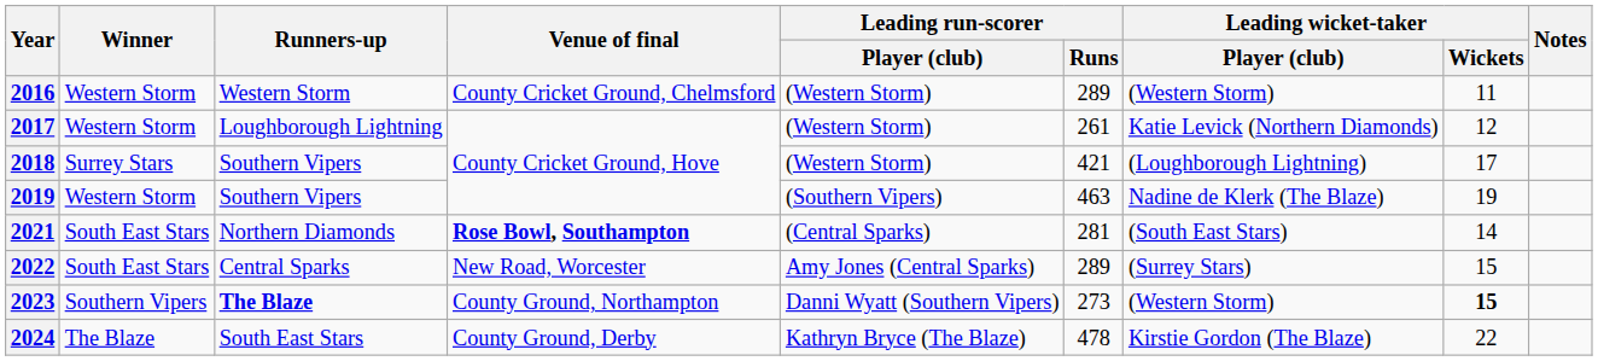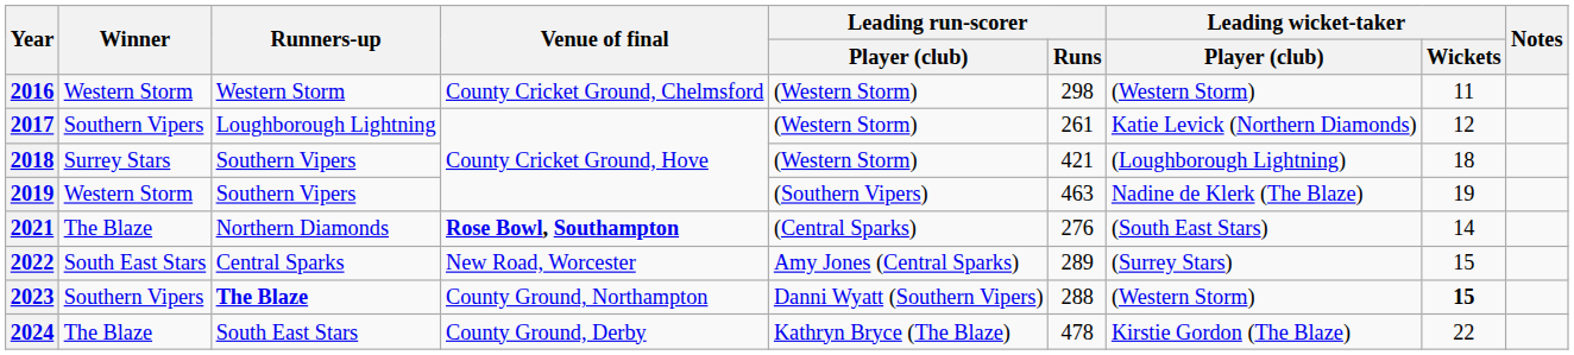 <table class="wikitable sortable plainrowheaders">
 <tr>
 <th scope="col" rowspan="2">Year</th>
 <th scope="col" rowspan="2">Winner</th>
 <th scope="col" rowspan="2">Runners-up</th>
 <th scope="col" rowspan="2">Venue of final</th>
 <th scope="col" colspan="2">Leading run-scorer</th>
 <th scope="col" colspan="2">Leading wicket-taker</th>
 <th scope="col" rowspan="2" class="unsortable">Notes</th>
 </tr>
 <tr>
 <th scope="col">Player (club)</th>
 <th scope="col">Runs</th>
 <th scope="col">Player (club)</th>
 <th scope="col">Wickets</th>
 </tr>
 <tr>
 <th scope="row" style="text-align:center"><a href='#'>2016</a></th>
 <td><a href='#'>Western Storm</a></td>
 <td><a href='#'>Western Storm</a></td>
 <td><a href='#'>County Cricket Ground, Chelmsford</a></td>
 <td>  (<a href='#'>Western Storm</a>)</td>
-<td align="center">289</td>
+<td align="center">298</td>
 <td>  (<a href='#'>Western Storm</a>)</td>
 <td align="center">11</td>
 <td></td>
 </tr>
 <tr>
 <th scope="row" style="text-align:center"><a href='#'>2017</a></th>
-<td><a href='#'>Western Storm</a></td>
+<td><a href='#'>Southern Vipers</a></td>
 <td><a href='#'>Loughborough Lightning</a></td>
 <td rowspan="3"><a href='#'>County Cricket Ground, Hove</a></td>
 <td>  (<a href='#'>Western Storm</a>)</td>
 <td align="center">261</td>
 <td> <a href='#'>Katie Levick</a> (<a href='#'>Northern Diamonds</a>)</td>
 <td align="center">12</td>
 <td></td>
 </tr>
 <tr>
 <th scope="row" style="text-align:center"><a href='#'>2018</a></th>
 <td><a href='#'>Surrey Stars</a></td>
 <td><a href='#'>Southern Vipers</a></td>
 <td>  (<a href='#'>Western Storm</a>)</td>
 <td align="center">421</td>
 <td>  (<a href='#'>Loughborough Lightning</a>)</td>
-<td align="center">17</td>
+<td align="center">18</td>
 <td></td>
 </tr>
 <tr>
 <th scope="row" style="text-align:center"><a href='#'>2019</a></th>
 <td><a href='#'>Western Storm</a></td>
 <td><a href='#'>Southern Vipers</a></td>
 <td>  (<a href='#'>Southern Vipers</a>)</td>
 <td align="center">463</td>
 <td> <a href='#'>Nadine de Klerk</a> (<a href='#'>The Blaze</a>)</td>
 <td align="center">19</td>
 <td></td>
 </tr>
 <tr>
 <th scope="row" style="text-align:center"><a href='#'>2021</a></th>
-<td><a href='#'>South East Stars</a></td>
+<td><a href='#'>The Blaze</a></td>
 <td><a href='#'>Northern Diamonds</a></td>
 <td><strong><a href='#'>Rose Bowl</a>, <a href='#'>Southampton</a></strong></td>
 <td>  (<a href='#'>Central Sparks</a>)</td>
-<td align="center">281</td>
+<td align="center">276</td>
 <td>  (<a href='#'>South East Stars</a>)</td>
 <td align="center">14</td>
 <td></td>
 </tr>
 <tr>
 <th scope="row" style="text-align:center"><a href='#'>2022</a></th>
 <td><a href='#'>South East Stars</a></td>
 <td><a href='#'>Central Sparks</a></td>
 <td><a href='#'>New Road, Worcester</a></td>
 <td> <a href='#'>Amy Jones</a> (<a href='#'>Central Sparks</a>)</td>
 <td align="center">289</td>
 <td>  (<a href='#'>Surrey Stars</a>)</td>
 <td align="center">15</td>
 <td></td>
 </tr>
 <tr>
 <th scope="row" style="text-align:center"><a href='#'>2023</a></th>
 <td><a href='#'>Southern Vipers</a></td>
 <td><strong><a href='#'>The Blaze</a></strong></td>
 <td><a href='#'>County Ground, Northampton</a></td>
 <td> <a href='#'>Danni Wyatt</a> (<a href='#'>Southern Vipers</a>)</td>
-<td align="center">273</td>
+<td align="center">288</td>
 <td>  (<a href='#'>Western Storm</a>)</td>
 <td align="center"><strong>15</strong></td>
 <td></td>
 </tr>
 <tr>
 <th scope="row" style="text-align:center"><a href='#'>2024</a></th>
 <td><a href='#'>The Blaze</a></td>
 <td><a href='#'>South East Stars</a></td>
 <td><a href='#'>County Ground, Derby</a></td>
 <td> <a href='#'>Kathryn Bryce</a> (<a href='#'>The Blaze</a>)</td>
 <td align="center">478</td>
 <td> <a href='#'>Kirstie Gordon</a> (<a href='#'>The Blaze</a>)</td>
 <td align="center">22</td>
 <td></td>
 </tr>
 </table>
